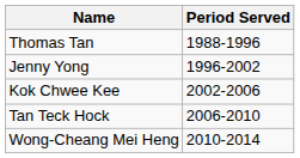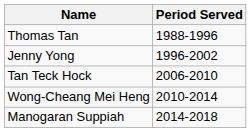 <table class="wikitable">
 <tr>
 <th>Name</th>
 <th>Period Served</th>
 </tr>
 <tr>
 <td>Thomas Tan</td>
 <td>1988-1996</td>
 </tr>
 <tr>
 <td>Jenny Yong</td>
 <td>1996-2002</td>
 </tr>
 <tr>
-<td>Kok Chwee Kee</td>
-<td>2002-2006</td>
-</tr>
-<tr>
 <td>Tan Teck Hock</td>
 <td>2006-2010</td>
 </tr>
 <tr>
 <td>Wong-Cheang Mei Heng</td>
 <td>2010-2014</td>
 </tr>
+<tr>
+<td>Manogaran Suppiah</td>
+<td>2014-2018</td>
+</tr>
 </table>
